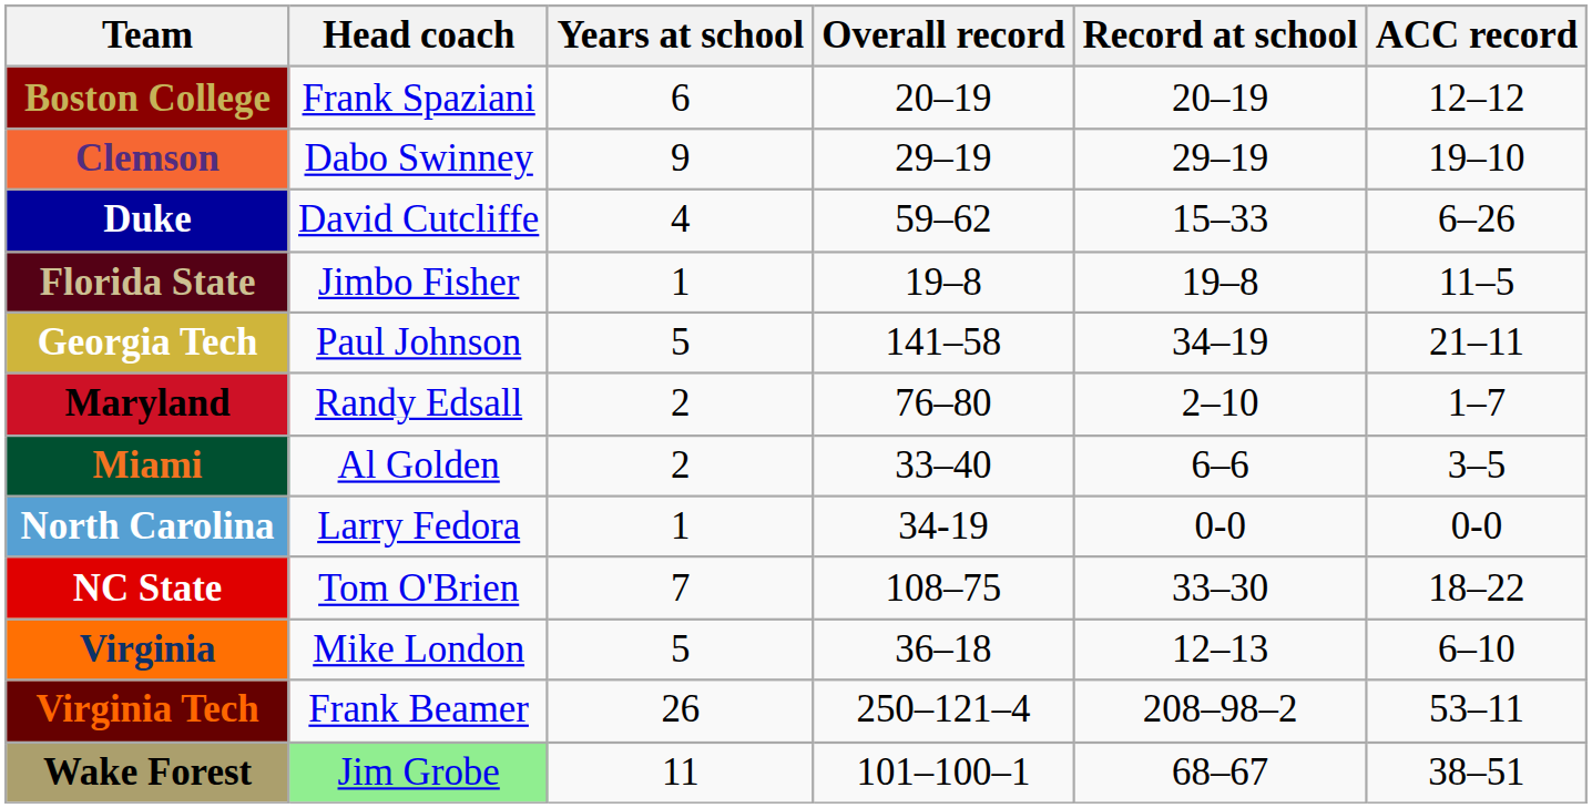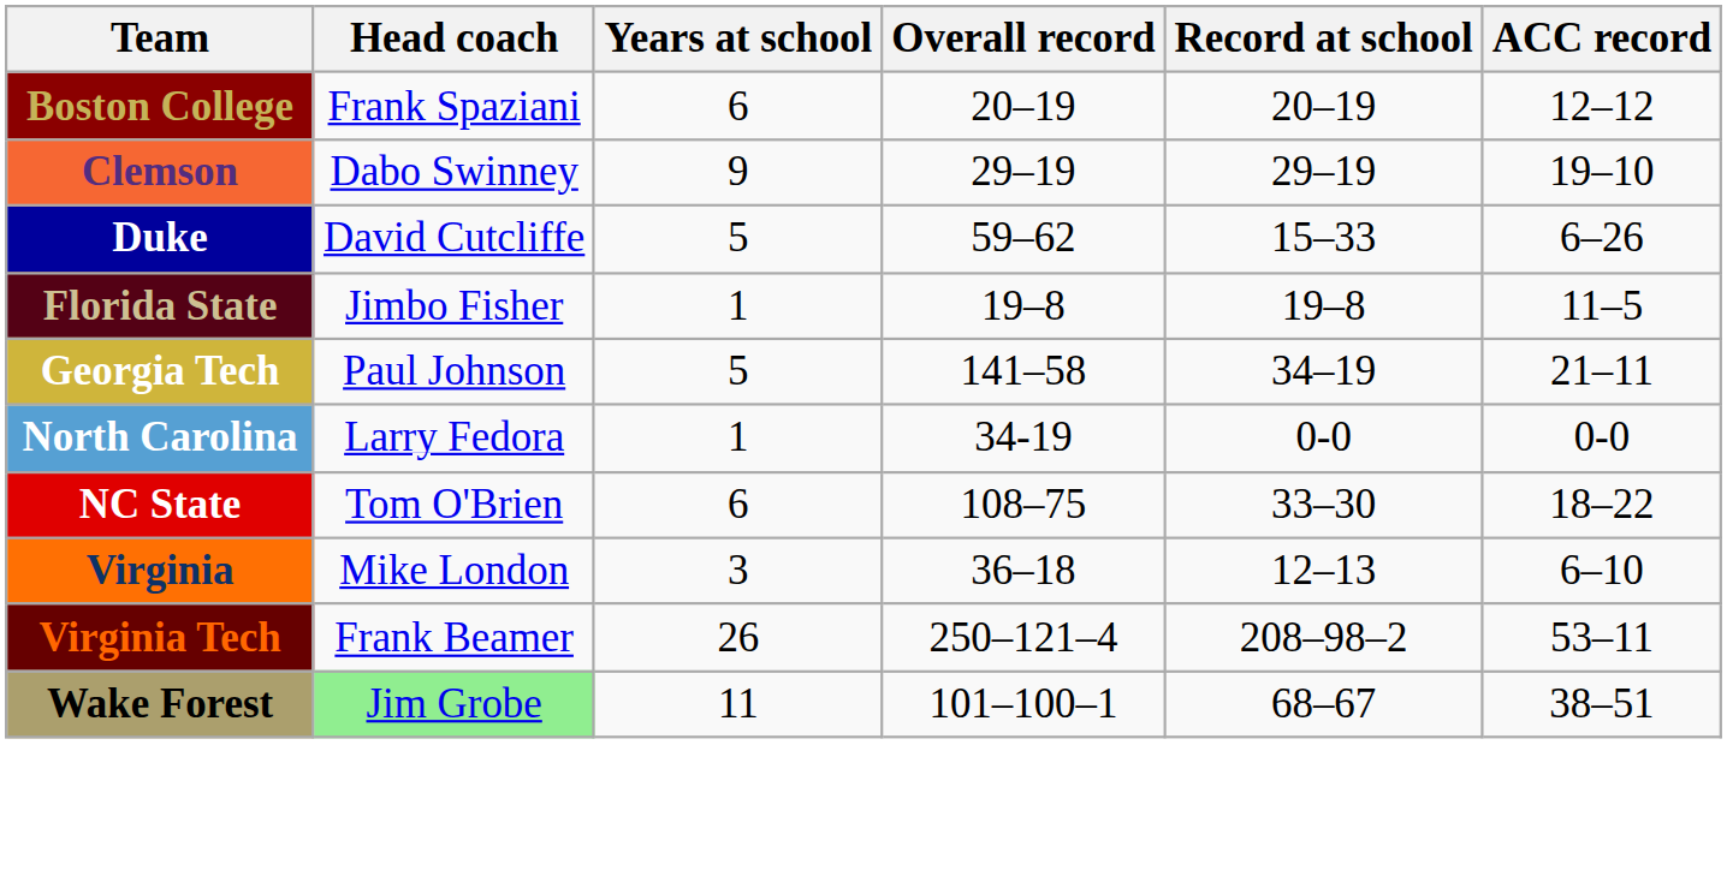 <table class="wikitable sortable" style="text-align: center;">
 <tr>
 <th width="110">Team</th>
 <th>Head coach</th>
 <th>Years at school</th>
 <th>Overall record</th>
 <th>Record at school</th>
 <th>ACC record</th>
 </tr>
 <tr>
 <th style="background:#8B0000; color:#C5B358;">Boston College</th>
 <td><a href='#'>Frank Spaziani</a></td>
 <td>6</td>
 <td>20–19</td>
 <td>20–19</td>
 <td>12–12</td>
 </tr>
 <tr>
 <th style="background:#F66733; color:#522D80;">Clemson</th>
 <td><a href='#'>Dabo Swinney</a></td>
 <td>9</td>
 <td>29–19</td>
 <td>29–19</td>
 <td>19–10</td>
 </tr>
 <tr>
 <th style="background:#00009C; color:#FFFFFF;">Duke</th>
 <td><a href='#'>David Cutcliffe</a></td>
-<td>4</td>
+<td>5</td>
 <td>59–62</td>
 <td>15–33</td>
 <td>6–26</td>
 </tr>
 <tr>
 <th style="background:#540115; color:#CDC092;">Florida State</th>
 <td><a href='#'>Jimbo Fisher</a></td>
 <td>1</td>
 <td>19–8</td>
 <td>19–8</td>
 <td>11–5</td>
 </tr>
 <tr>
 <th style="background:#CFB53B; color:#FFFFFF;">Georgia Tech</th>
 <td><a href='#'>Paul Johnson</a></td>
 <td>5</td>
 <td>141–58</td>
 <td>34–19</td>
 <td>21–11</td>
 </tr>
 <tr>
-<th style="background:#CE1126; color:#000000;">Maryland</th>
-<td><a href='#'>Randy Edsall</a></td>
-<td>2</td>
-<td>76–80</td>
-<td>2–10</td>
-<td>1–7</td>
-</tr>
-<tr>
-<th style="background:#005030; color:#f47321;">Miami</th>
-<td><a href='#'>Al Golden</a></td>
-<td>2</td>
-<td>33–40</td>
-<td>6–6</td>
-<td>3–5</td>
-</tr>
-<tr>
 <th style="background:#56A0D3; color:#FFFFFF;">North Carolina</th>
 <td><a href='#'>Larry Fedora</a></td>
 <td>1</td>
 <td>34-19</td>
 <td>0-0</td>
 <td>0-0</td>
 </tr>
 <tr>
 <th style="background:#e00000; color:#FFFFFF;">NC State</th>
 <td><a href='#'>Tom O'Brien</a></td>
-<td>7</td>
+<td>6</td>
 <td>108–75</td>
 <td>33–30</td>
 <td>18–22</td>
 </tr>
 <tr>
 <th style="background:#ff7003; color:#0d3268;">Virginia</th>
 <td><a href='#'>Mike London</a></td>
-<td>5</td>
+<td>3</td>
 <td>36–18</td>
 <td>12–13</td>
 <td>6–10</td>
 </tr>
 <tr>
 <th style="background:#660000; color:#ff6600;">Virginia Tech</th>
 <td><a href='#'>Frank Beamer</a></td>
 <td>26</td>
 <td>250–121–4</td>
 <td>208–98–2</td>
 <td>53–11</td>
 </tr>
 <tr>
 <th style="background:#AB9F6D; color:#000000;">Wake Forest</th>
 <td style="background: lightgreen;"><a href='#'>Jim Grobe</a></td>
 <td>11</td>
 <td>101–100–1</td>
 <td>68–67</td>
 <td>38–51</td>
 </tr>
 </table>
